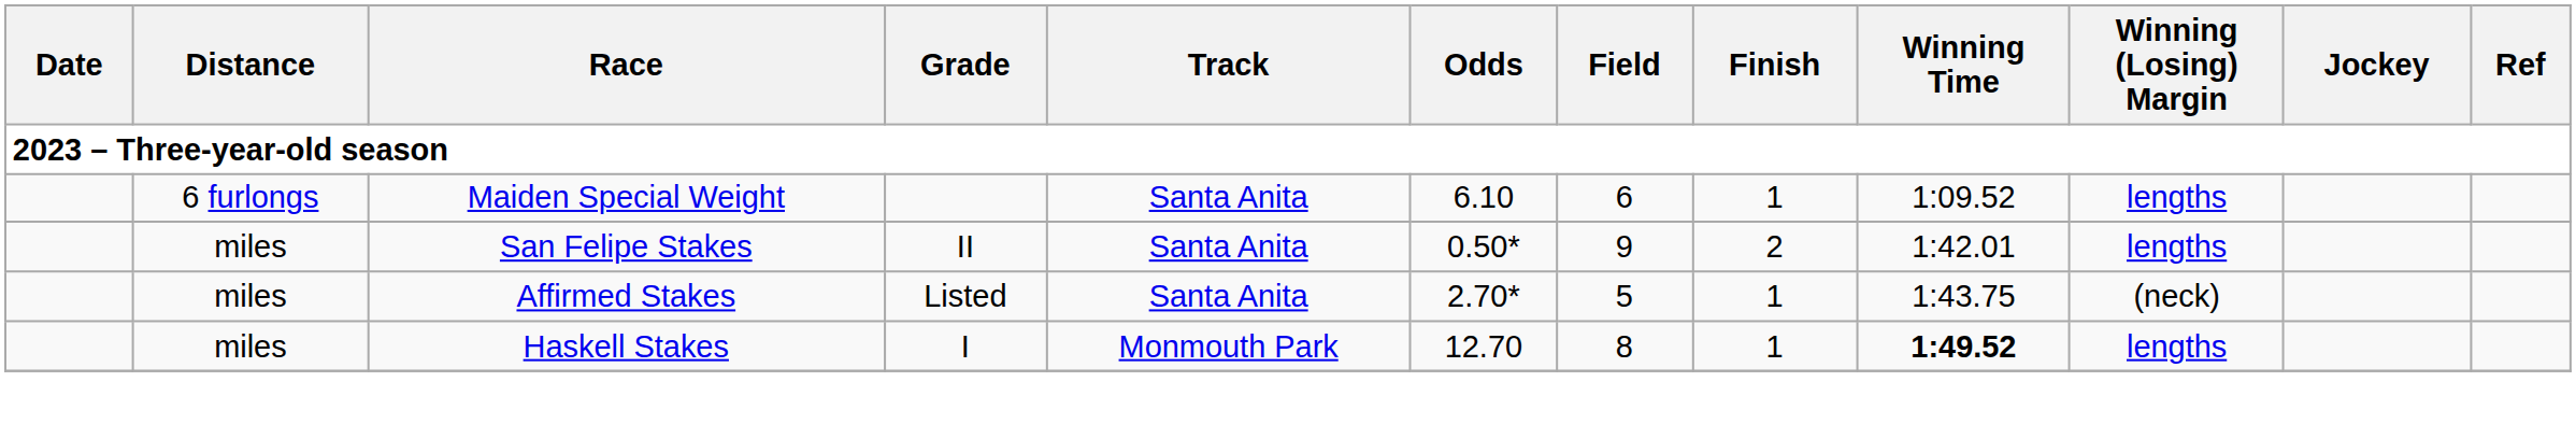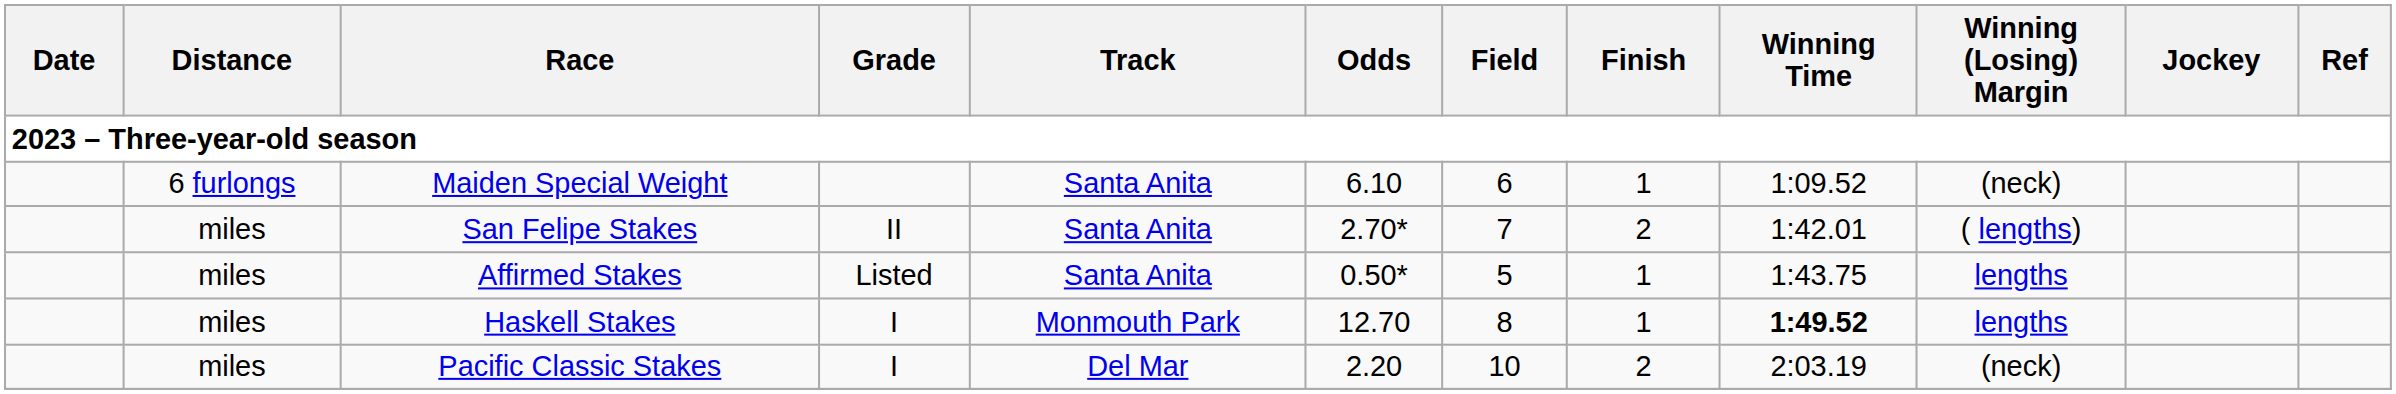 <table class = "wikitable sortable" style="text-align:center; width:94%; font-size:90%">
 <tr>
 <th scope="col">Date</th>
 <th scope="col">Distance</th>
 <th scope="col">Race</th>
 <th scope="col">Grade</th>
 <th scope="col">Track</th>
 <th scope="col">Odds</th>
 <th scope="col">Field</th>
 <th scope="col">Finish</th>
 <th scope="col">Winning<br>Time</th>
 <th scope="col">Winning<br>(Losing)<br>Margin</th>
 <th scope="col">Jockey</th>
 <th scope="col" class="unsortable">Ref</th>
 </tr>
 <tr style="background-color:white">
 <td align="left" colspan=12><strong>2023 – Three-year-old season</strong></td>
 </tr>
 <tr>
 <td></td>
 <td> 6 <a href='#'>furlongs</a></td>
 <td><a href='#'>Maiden Special Weight</a></td>
 <td></td>
 <td><a href='#'>Santa Anita</a></td>
 <td>6.10</td>
 <td>6</td>
 <td>1</td>
 <td>1:09.52</td>
-<td>  <a href='#'>lengths</a></td>
+<td> (neck)</td>
 <td></td>
 <td></td>
 </tr>
 <tr>
 <td></td>
 <td>  miles</td>
 <td><a href='#'>San Felipe Stakes</a></td>
 <td>II</td>
 <td><a href='#'>Santa Anita</a></td>
-<td>0.50*</td>
-<td>9</td>
+<td>2.70*</td>
+<td>7</td>
 <td>2</td>
 <td>1:42.01</td>
-<td>  <a href='#'>lengths</a></td>
+<td> ( <a href='#'>lengths</a>)</td>
 <td></td>
 <td></td>
 </tr>
 <tr>
 <td></td>
 <td>  miles</td>
 <td><a href='#'>Affirmed Stakes</a></td>
 <td>Listed</td>
 <td><a href='#'>Santa Anita</a></td>
-<td>2.70*</td>
+<td>0.50*</td>
 <td>5</td>
 <td>1</td>
 <td>1:43.75</td>
-<td> (neck)</td>
+<td>  <a href='#'>lengths</a></td>
 <td></td>
 <td></td>
 </tr>
 <tr>
 <td></td>
 <td>  miles</td>
 <td><a href='#'>Haskell Stakes</a></td>
 <td>I</td>
 <td><a href='#'>Monmouth Park</a></td>
 <td>12.70</td>
 <td>8</td>
 <td>1</td>
 <td><strong>1:49.52</strong></td>
 <td>  <a href='#'>lengths</a></td>
 <td></td>
 <td></td>
 </tr>
 <tr>
+<td></td>
+<td>  miles</td>
+<td><a href='#'>Pacific Classic Stakes</a></td>
+<td>I</td>
+<td><a href='#'>Del Mar</a></td>
+<td>2.20</td>
+<td>10</td>
+<td>2</td>
+<td>2:03.19</td>
+<td> (neck)</td>
+<td></td>
+<td></td>
+</tr>
+<tr>
 </tr>
 </table>
